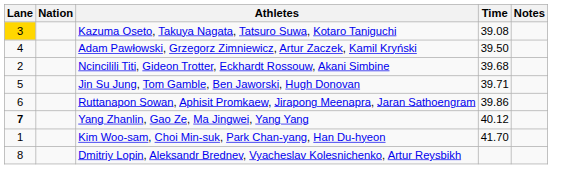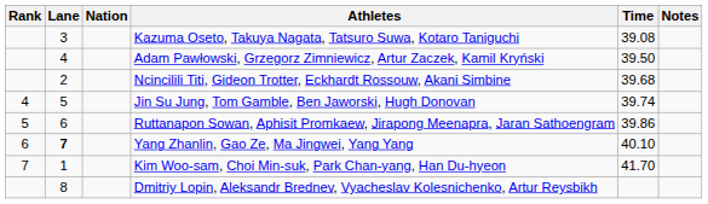 <table class="wikitable sortable" style="text-align:center">
 <tr>
+<th>Rank</th>
 <th>Lane</th>
 <th>Nation</th>
 <th>Athletes</th>
 <th>Time</th>
 <th>Notes</th>
 </tr>
 <tr>
-<td style="background: gold;">3</td>
+<td></td>
+<td>3</td>
 <td align=left></td>
 <td align=left><a href='#'>Kazuma Oseto</a>, <a href='#'>Takuya Nagata</a>, <a href='#'>Tatsuro Suwa</a>, <a href='#'>Kotaro Taniguchi</a></td>
 <td>39.08</td>
 <td></td>
 </tr>
 <tr>
+<td></td>
 <td>4</td>
 <td align=left></td>
 <td align=left><a href='#'>Adam Pawłowski</a>, <a href='#'>Grzegorz Zimniewicz</a>, <a href='#'>Artur Zaczek</a>, <a href='#'>Kamil Kryński</a></td>
 <td>39.50</td>
 <td></td>
 </tr>
 <tr>
+<td></td>
 <td>2</td>
 <td align=left></td>
 <td align=left><a href='#'>Ncincilili Titi</a>, <a href='#'>Gideon Trotter</a>, <a href='#'>Eckhardt Rossouw</a>, <a href='#'>Akani Simbine</a></td>
 <td>39.68</td>
 <td></td>
 </tr>
 <tr>
+<td>4</td>
 <td>5</td>
 <td align=left></td>
 <td align=left><a href='#'>Jin Su Jung</a>, <a href='#'>Tom Gamble</a>, <a href='#'>Ben Jaworski</a>, <a href='#'>Hugh Donovan</a></td>
-<td>39.71</td>
+<td>39.74</td>
 <td></td>
 </tr>
 <tr>
+<td>5</td>
 <td>6</td>
 <td align=left></td>
 <td align=left><a href='#'>Ruttanapon Sowan</a>, <a href='#'>Aphisit Promkaew</a>, <a href='#'>Jirapong Meenapra</a>, <a href='#'>Jaran Sathoengram</a></td>
 <td>39.86</td>
 <td></td>
 </tr>
 <tr>
+<td>6</td>
 <td><strong>7</strong></td>
 <td align=left></td>
 <td align=left><a href='#'>Yang Zhanlin</a>, <a href='#'>Gao Ze</a>, <a href='#'>Ma Jingwei</a>, <a href='#'>Yang Yang</a></td>
-<td>40.12</td>
+<td>40.10</td>
 <td></td>
 </tr>
 <tr>
+<td>7</td>
 <td>1</td>
 <td align=left></td>
 <td align=left><a href='#'>Kim Woo-sam</a>, <a href='#'>Choi Min-suk</a>, <a href='#'>Park Chan-yang</a>, <a href='#'>Han Du-hyeon</a></td>
 <td>41.70</td>
 <td></td>
 </tr>
 <tr>
+<td></td>
 <td>8</td>
 <td align=left></td>
 <td align=left><a href='#'>Dmitriy Lopin</a>, <a href='#'>Aleksandr Brednev</a>, <a href='#'>Vyacheslav Kolesnichenko</a>, <a href='#'>Artur Reysbikh</a></td>
 <td></td>
 <td></td>
 </tr>
 </table>
